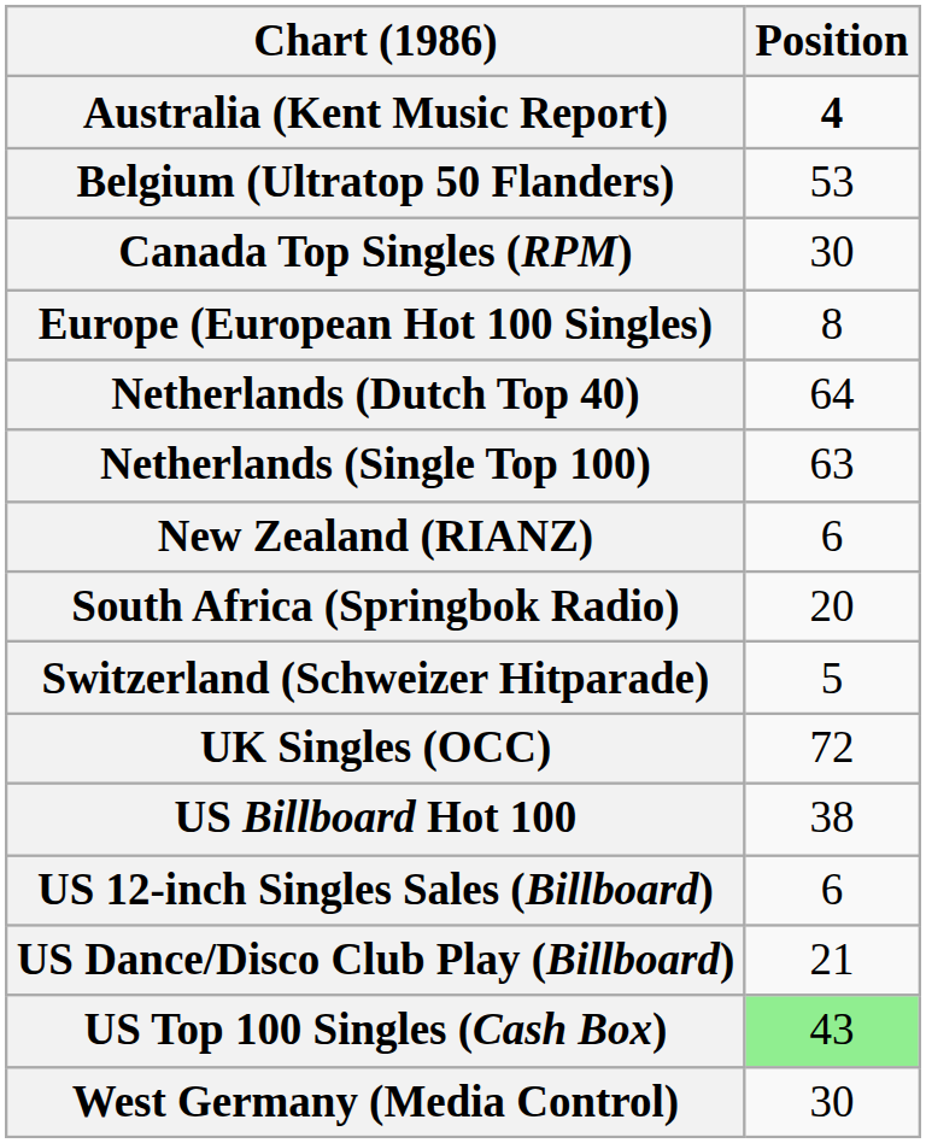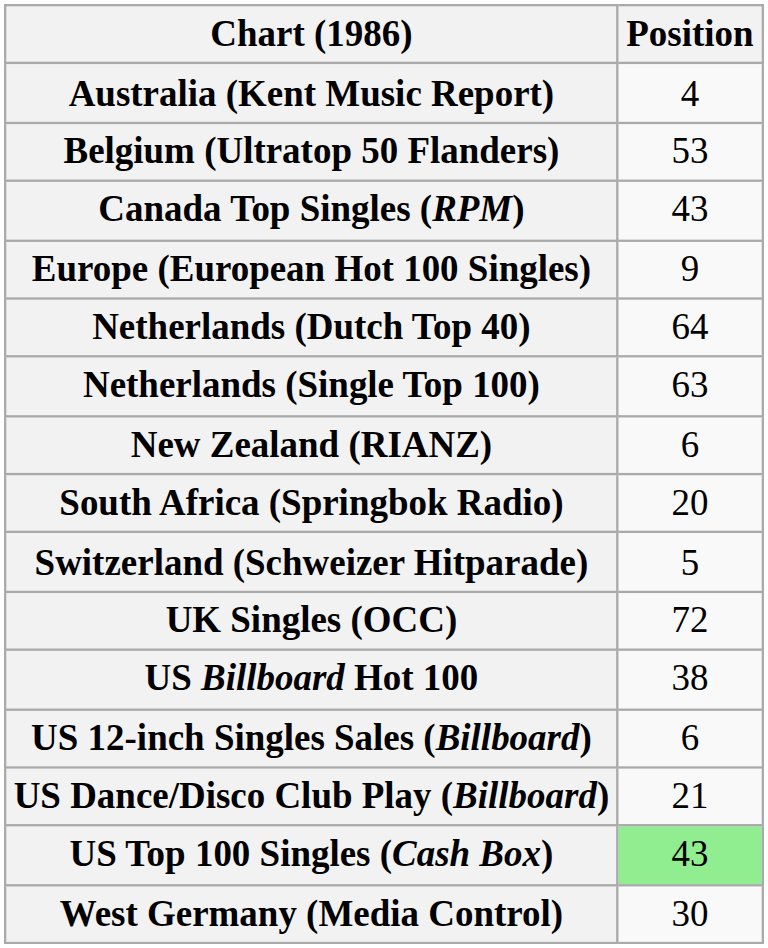 <table class="wikitable sortable plainrowheaders" style="text-align:center">
 <tr>
 <th scope="col">Chart (1986)</th>
 <th scope="col">Position</th>
 </tr>
 <tr>
 <th scope="row">Australia (Kent Music Report)</th>
-<td><strong>4</strong></td>
+<td>4</td>
 </tr>
 <tr>
 <th scope="row">Belgium (Ultratop 50 Flanders)</th>
 <td>53</td>
 </tr>
 <tr>
 <th scope="row">Canada Top Singles (<em>RPM</em>)</th>
-<td>30</td>
+<td>43</td>
 </tr>
 <tr>
 <th scope="row">Europe (European Hot 100 Singles)</th>
-<td>8</td>
+<td>9</td>
 </tr>
 <tr>
 <th scope="row">Netherlands (Dutch Top 40)</th>
 <td>64</td>
 </tr>
 <tr>
 <th scope="row">Netherlands (Single Top 100)</th>
 <td>63</td>
 </tr>
 <tr>
 <th scope="row">New Zealand (RIANZ)</th>
 <td>6</td>
 </tr>
 <tr>
 <th scope="row">South Africa (Springbok Radio)</th>
 <td>20</td>
 </tr>
 <tr>
 <th scope="row">Switzerland (Schweizer Hitparade)</th>
 <td>5</td>
 </tr>
 <tr>
 <th scope="row">UK Singles (OCC)</th>
 <td>72</td>
 </tr>
 <tr>
 <th scope="row">US <em>Billboard</em> Hot 100</th>
 <td>38</td>
 </tr>
 <tr>
 <th scope="row">US 12-inch Singles Sales (<em>Billboard</em>)</th>
 <td>6</td>
 </tr>
 <tr>
 <th scope="row">US Dance/Disco Club Play (<em>Billboard</em>)</th>
 <td>21</td>
 </tr>
 <tr>
 <th scope="row">US Top 100 Singles (<em>Cash Box</em>)</th>
 <td style="background: lightgreen;">43</td>
 </tr>
 <tr>
 <th scope="row">West Germany (Media Control)</th>
 <td>30</td>
 </tr>
 </table>
